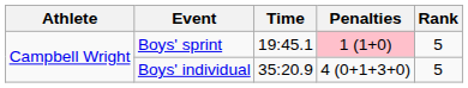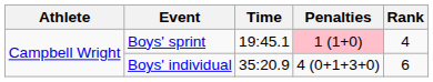 <table class="wikitable" style="font-size:90%">
 <tr>
 <th>Athlete</th>
 <th>Event</th>
 <th>Time</th>
 <th>Penalties</th>
 <th>Rank</th>
 </tr>
 <tr align=center>
 <td align=left rowspan=2><a href='#'>Campbell Wright</a></td>
 <td align=left><a href='#'>Boys' sprint</a></td>
 <td>19:45.1</td>
 <td style="background: pink;">1 (1+0)</td>
-<td>5</td>
+<td>4</td>
 </tr>
 <tr align=center>
 <td align=left><a href='#'>Boys' individual</a></td>
 <td>35:20.9</td>
 <td>4 (0+1+3+0)</td>
-<td>5</td>
+<td>6</td>
 </tr>
 </table>
